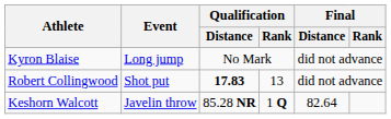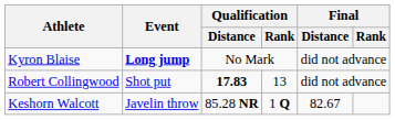 <table class="wikitable" style="font-size:90%">
 <tr>
 <th rowspan=2>Athlete</th>
 <th rowspan=2>Event</th>
 <th colspan=2>Qualification</th>
 <th colspan=2>Final</th>
 </tr>
 <tr style="font-size:95%">
 <th>Distance</th>
 <th>Rank</th>
 <th>Distance</th>
 <th>Rank</th>
 </tr>
 <tr align=center>
 <td align=left><a href='#'>Kyron Blaise</a></td>
-<td style="text-align:left;"><a href='#'>Long jump</a></td>
+<td style="text-align:left;"><strong><a href='#'>Long jump</a></strong></td>
 <td colspan=2>No Mark</td>
 <td colspan=2>did not advance</td>
 </tr>
 <tr align=center>
 <td align=left><a href='#'>Robert Collingwood</a></td>
 <td align=left><a href='#'>Shot put</a></td>
 <td><strong>17.83</strong></td>
 <td>13</td>
 <td colspan=2>did not advance</td>
 </tr>
 <tr align=center>
 <td align=left><a href='#'>Keshorn Walcott</a></td>
 <td style="text-align:left;"><a href='#'>Javelin throw</a></td>
 <td>85.28 <strong>NR</strong></td>
 <td>1 <strong>Q</strong></td>
-<td>82.64</td>
+<td>82.67</td>
 <td></td>
 </tr>
 </table>
